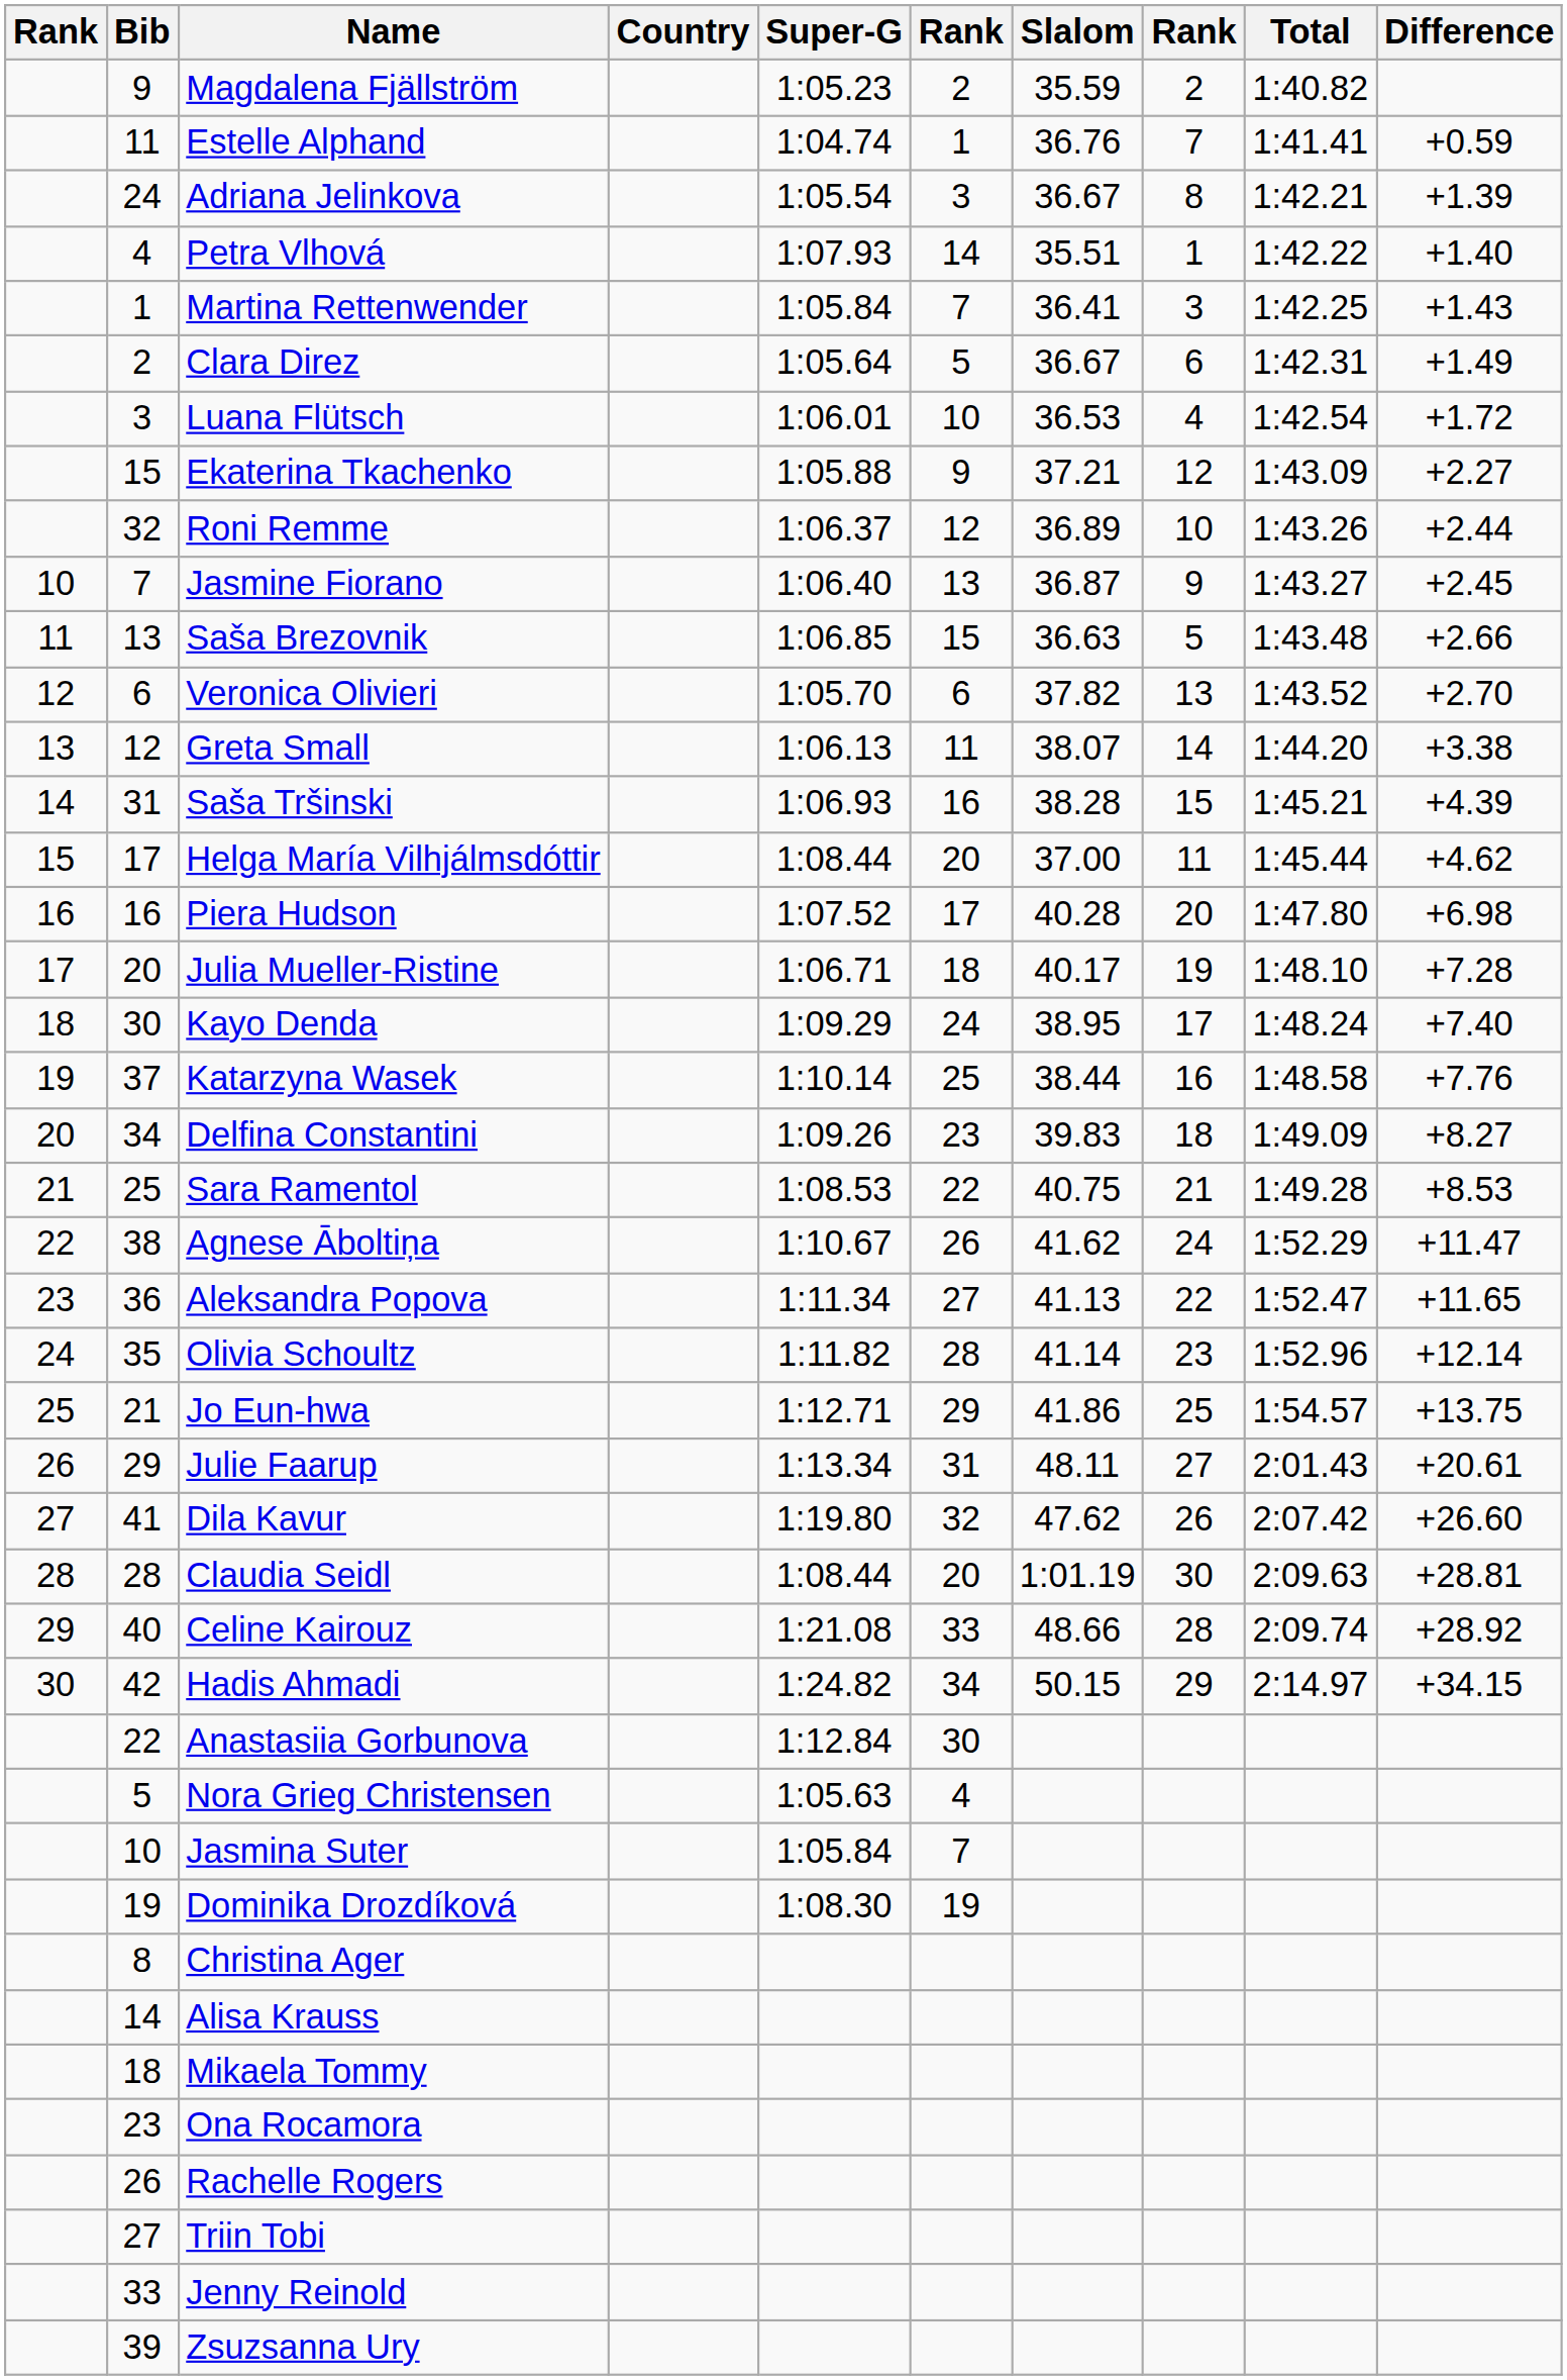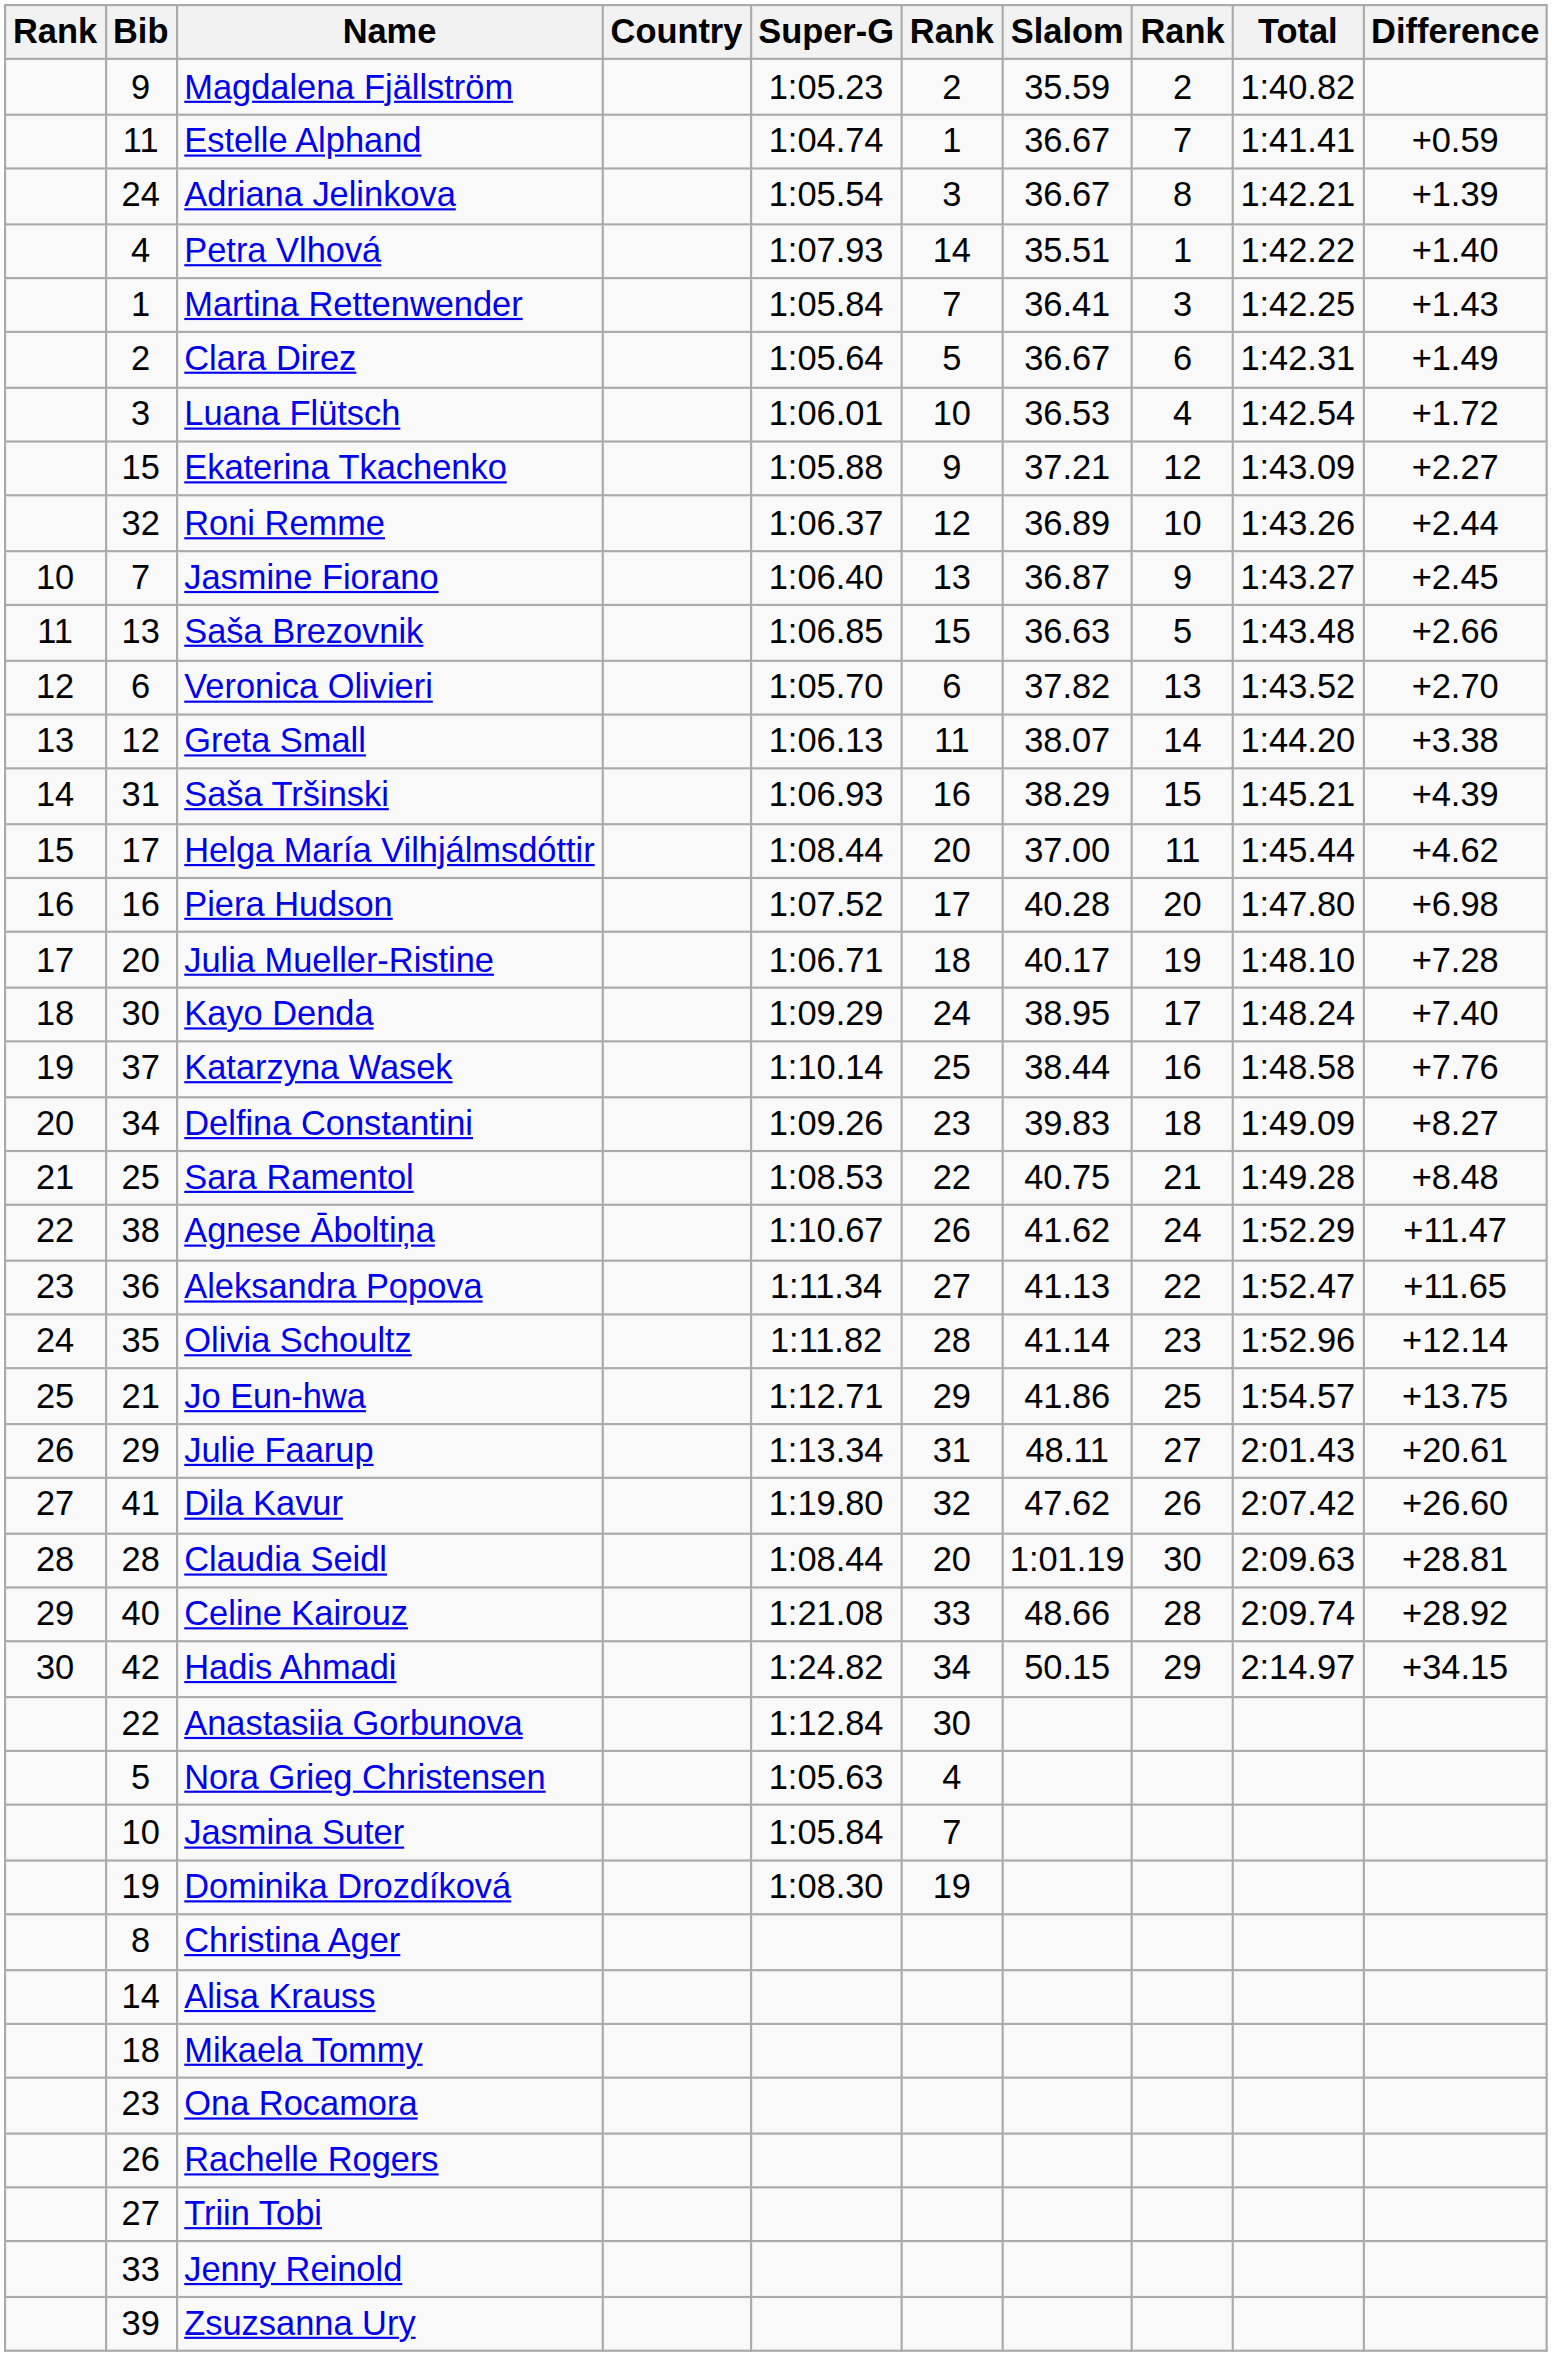 <table class="wikitable sortable" style="text-align:center">
 <tr>
 <th>Rank</th>
 <th>Bib</th>
 <th>Name</th>
 <th>Country</th>
 <th>Super-G</th>
 <th>Rank</th>
 <th>Slalom</th>
 <th>Rank</th>
 <th>Total</th>
 <th>Difference</th>
 </tr>
 <tr>
 <td></td>
 <td>9</td>
 <td align=left><a href='#'>Magdalena Fjällström</a></td>
 <td align=left></td>
 <td>1:05.23</td>
 <td>2</td>
 <td>35.59</td>
 <td>2</td>
 <td>1:40.82</td>
 <td></td>
 </tr>
 <tr>
 <td></td>
 <td>11</td>
 <td align=left><a href='#'>Estelle Alphand</a></td>
 <td align=left></td>
 <td>1:04.74</td>
 <td>1</td>
-<td>36.76</td>
+<td>36.67</td>
 <td>7</td>
 <td>1:41.41</td>
 <td>+0.59</td>
 </tr>
 <tr>
 <td></td>
 <td>24</td>
 <td align=left><a href='#'>Adriana Jelinkova</a></td>
 <td align=left></td>
 <td>1:05.54</td>
 <td>3</td>
 <td>36.67</td>
 <td>8</td>
 <td>1:42.21</td>
 <td>+1.39</td>
 </tr>
 <tr>
 <td></td>
 <td>4</td>
 <td align=left><a href='#'>Petra Vlhová</a></td>
 <td align=left></td>
 <td>1:07.93</td>
 <td>14</td>
 <td>35.51</td>
 <td>1</td>
 <td>1:42.22</td>
 <td>+1.40</td>
 </tr>
 <tr>
 <td></td>
 <td>1</td>
 <td align=left><a href='#'>Martina Rettenwender</a></td>
 <td align=left></td>
 <td>1:05.84</td>
 <td>7</td>
 <td>36.41</td>
 <td>3</td>
 <td>1:42.25</td>
 <td>+1.43</td>
 </tr>
 <tr>
 <td></td>
 <td>2</td>
 <td align=left><a href='#'>Clara Direz</a></td>
 <td align=left></td>
 <td>1:05.64</td>
 <td>5</td>
 <td>36.67</td>
 <td>6</td>
 <td>1:42.31</td>
 <td>+1.49</td>
 </tr>
 <tr>
 <td></td>
 <td>3</td>
 <td align=left><a href='#'>Luana Flütsch</a></td>
 <td align=left></td>
 <td>1:06.01</td>
 <td>10</td>
 <td>36.53</td>
 <td>4</td>
 <td>1:42.54</td>
 <td>+1.72</td>
 </tr>
 <tr>
 <td></td>
 <td>15</td>
 <td align=left><a href='#'>Ekaterina Tkachenko</a></td>
 <td align=left></td>
 <td>1:05.88</td>
 <td>9</td>
 <td>37.21</td>
 <td>12</td>
 <td>1:43.09</td>
 <td>+2.27</td>
 </tr>
 <tr>
 <td></td>
 <td>32</td>
 <td align=left><a href='#'>Roni Remme</a></td>
 <td align=left></td>
 <td>1:06.37</td>
 <td>12</td>
 <td>36.89</td>
 <td>10</td>
 <td>1:43.26</td>
 <td>+2.44</td>
 </tr>
 <tr>
 <td>10</td>
 <td>7</td>
 <td align=left><a href='#'>Jasmine Fiorano</a></td>
 <td align=left></td>
 <td>1:06.40</td>
 <td>13</td>
 <td>36.87</td>
 <td>9</td>
 <td>1:43.27</td>
 <td>+2.45</td>
 </tr>
 <tr>
 <td>11</td>
 <td>13</td>
 <td align=left><a href='#'>Saša Brezovnik</a></td>
 <td align=left></td>
 <td>1:06.85</td>
 <td>15</td>
 <td>36.63</td>
 <td>5</td>
 <td>1:43.48</td>
 <td>+2.66</td>
 </tr>
 <tr>
 <td>12</td>
 <td>6</td>
 <td align=left><a href='#'>Veronica Olivieri</a></td>
 <td align=left></td>
 <td>1:05.70</td>
 <td>6</td>
 <td>37.82</td>
 <td>13</td>
 <td>1:43.52</td>
 <td>+2.70</td>
 </tr>
 <tr>
 <td>13</td>
 <td>12</td>
 <td align=left><a href='#'>Greta Small</a></td>
 <td align=left></td>
 <td>1:06.13</td>
 <td>11</td>
 <td>38.07</td>
 <td>14</td>
 <td>1:44.20</td>
 <td>+3.38</td>
 </tr>
 <tr>
 <td>14</td>
 <td>31</td>
 <td align=left><a href='#'>Saša Tršinski</a></td>
 <td align=left></td>
 <td>1:06.93</td>
 <td>16</td>
-<td>38.28</td>
+<td>38.29</td>
 <td>15</td>
 <td>1:45.21</td>
 <td>+4.39</td>
 </tr>
 <tr>
 <td>15</td>
 <td>17</td>
 <td align=left><a href='#'>Helga María Vilhjálmsdóttir</a></td>
 <td align=left></td>
 <td>1:08.44</td>
 <td>20</td>
 <td>37.00</td>
 <td>11</td>
 <td>1:45.44</td>
 <td>+4.62</td>
 </tr>
 <tr>
 <td>16</td>
 <td>16</td>
 <td align=left><a href='#'>Piera Hudson</a></td>
 <td align=left></td>
 <td>1:07.52</td>
 <td>17</td>
 <td>40.28</td>
 <td>20</td>
 <td>1:47.80</td>
 <td>+6.98</td>
 </tr>
 <tr>
 <td>17</td>
 <td>20</td>
 <td align=left><a href='#'>Julia Mueller-Ristine</a></td>
 <td align=left></td>
 <td>1:06.71</td>
 <td>18</td>
 <td>40.17</td>
 <td>19</td>
 <td>1:48.10</td>
 <td>+7.28</td>
 </tr>
 <tr>
 <td>18</td>
 <td>30</td>
 <td align=left><a href='#'>Kayo Denda</a></td>
 <td align=left></td>
 <td>1:09.29</td>
 <td>24</td>
 <td>38.95</td>
 <td>17</td>
 <td>1:48.24</td>
 <td>+7.40</td>
 </tr>
 <tr>
 <td>19</td>
 <td>37</td>
 <td align=left><a href='#'>Katarzyna Wasek</a></td>
 <td align=left></td>
 <td>1:10.14</td>
 <td>25</td>
 <td>38.44</td>
 <td>16</td>
 <td>1:48.58</td>
 <td>+7.76</td>
 </tr>
 <tr>
 <td>20</td>
 <td>34</td>
 <td align=left><a href='#'>Delfina Constantini</a></td>
 <td align=left></td>
 <td>1:09.26</td>
 <td>23</td>
 <td>39.83</td>
 <td>18</td>
 <td>1:49.09</td>
 <td>+8.27</td>
 </tr>
 <tr>
 <td>21</td>
 <td>25</td>
 <td align=left><a href='#'>Sara Ramentol</a></td>
 <td align=left></td>
 <td>1:08.53</td>
 <td>22</td>
 <td>40.75</td>
 <td>21</td>
 <td>1:49.28</td>
-<td>+8.53</td>
+<td>+8.48</td>
 </tr>
 <tr>
 <td>22</td>
 <td>38</td>
 <td align=left><a href='#'>Agnese Āboltiņa</a></td>
 <td align=left></td>
 <td>1:10.67</td>
 <td>26</td>
 <td>41.62</td>
 <td>24</td>
 <td>1:52.29</td>
 <td>+11.47</td>
 </tr>
 <tr>
 <td>23</td>
 <td>36</td>
 <td align=left><a href='#'>Aleksandra Popova</a></td>
 <td align=left></td>
 <td>1:11.34</td>
 <td>27</td>
 <td>41.13</td>
 <td>22</td>
 <td>1:52.47</td>
 <td>+11.65</td>
 </tr>
 <tr>
 <td>24</td>
 <td>35</td>
 <td align=left><a href='#'>Olivia Schoultz</a></td>
 <td align=left></td>
 <td>1:11.82</td>
 <td>28</td>
 <td>41.14</td>
 <td>23</td>
 <td>1:52.96</td>
 <td>+12.14</td>
 </tr>
 <tr>
 <td>25</td>
 <td>21</td>
 <td align=left><a href='#'>Jo Eun-hwa</a></td>
 <td align=left></td>
 <td>1:12.71</td>
 <td>29</td>
 <td>41.86</td>
 <td>25</td>
 <td>1:54.57</td>
 <td>+13.75</td>
 </tr>
 <tr>
 <td>26</td>
 <td>29</td>
 <td align=left><a href='#'>Julie Faarup</a></td>
 <td align=left></td>
 <td>1:13.34</td>
 <td>31</td>
 <td>48.11</td>
 <td>27</td>
 <td>2:01.43</td>
 <td>+20.61</td>
 </tr>
 <tr>
 <td>27</td>
 <td>41</td>
 <td align=left><a href='#'>Dila Kavur</a></td>
 <td align=left></td>
 <td>1:19.80</td>
 <td>32</td>
 <td>47.62</td>
 <td>26</td>
 <td>2:07.42</td>
 <td>+26.60</td>
 </tr>
 <tr>
 <td>28</td>
 <td>28</td>
 <td align=left><a href='#'>Claudia Seidl</a></td>
 <td align=left></td>
 <td>1:08.44</td>
 <td>20</td>
 <td>1:01.19</td>
 <td>30</td>
 <td>2:09.63</td>
 <td>+28.81</td>
 </tr>
 <tr>
 <td>29</td>
 <td>40</td>
 <td align=left><a href='#'>Celine Kairouz</a></td>
 <td align=left></td>
 <td>1:21.08</td>
 <td>33</td>
 <td>48.66</td>
 <td>28</td>
 <td>2:09.74</td>
 <td>+28.92</td>
 </tr>
 <tr>
 <td>30</td>
 <td>42</td>
 <td align=left><a href='#'>Hadis Ahmadi</a></td>
 <td align=left></td>
 <td>1:24.82</td>
 <td>34</td>
 <td>50.15</td>
 <td>29</td>
 <td>2:14.97</td>
 <td>+34.15</td>
 </tr>
 <tr>
 <td></td>
 <td>22</td>
 <td align=left><a href='#'>Anastasiia Gorbunova</a></td>
 <td align=left></td>
 <td>1:12.84</td>
 <td>30</td>
 <td></td>
 <td></td>
 <td></td>
 <td></td>
 </tr>
 <tr>
 <td></td>
 <td>5</td>
 <td align=left><a href='#'>Nora Grieg Christensen</a></td>
 <td align=left></td>
 <td>1:05.63</td>
 <td>4</td>
 <td></td>
 <td></td>
 <td></td>
 <td></td>
 </tr>
 <tr>
 <td></td>
 <td>10</td>
 <td align=left><a href='#'>Jasmina Suter</a></td>
 <td align=left></td>
 <td>1:05.84</td>
 <td>7</td>
 <td></td>
 <td></td>
 <td></td>
 <td></td>
 </tr>
 <tr>
 <td></td>
 <td>19</td>
 <td align=left><a href='#'>Dominika Drozdíková</a></td>
 <td align=left></td>
 <td>1:08.30</td>
 <td>19</td>
 <td></td>
 <td></td>
 <td></td>
 <td></td>
 </tr>
 <tr>
 <td></td>
 <td>8</td>
 <td align=left><a href='#'>Christina Ager</a></td>
 <td align=left></td>
 <td></td>
 <td></td>
 <td></td>
 <td></td>
 <td></td>
 <td></td>
 </tr>
 <tr>
 <td></td>
 <td>14</td>
 <td align=left><a href='#'>Alisa Krauss</a></td>
 <td align=left></td>
 <td></td>
 <td></td>
 <td></td>
 <td></td>
 <td></td>
 <td></td>
 </tr>
 <tr>
 <td></td>
 <td>18</td>
 <td align=left><a href='#'>Mikaela Tommy</a></td>
 <td align=left></td>
 <td></td>
 <td></td>
 <td></td>
 <td></td>
 <td></td>
 <td></td>
 </tr>
 <tr>
 <td></td>
 <td>23</td>
 <td align=left><a href='#'>Ona Rocamora</a></td>
 <td align=left></td>
 <td></td>
 <td></td>
 <td></td>
 <td></td>
 <td></td>
 <td></td>
 </tr>
 <tr>
 <td></td>
 <td>26</td>
 <td align=left><a href='#'>Rachelle Rogers</a></td>
 <td align=left></td>
 <td></td>
 <td></td>
 <td></td>
 <td></td>
 <td></td>
 <td></td>
 </tr>
 <tr>
 <td></td>
 <td>27</td>
 <td align=left><a href='#'>Triin Tobi</a></td>
 <td align=left></td>
 <td></td>
 <td></td>
 <td></td>
 <td></td>
 <td></td>
 <td></td>
 </tr>
 <tr>
 <td></td>
 <td>33</td>
 <td align=left><a href='#'>Jenny Reinold</a></td>
 <td align=left></td>
 <td></td>
 <td></td>
 <td></td>
 <td></td>
 <td></td>
 <td></td>
 </tr>
 <tr>
 <td></td>
 <td>39</td>
 <td align=left><a href='#'>Zsuzsanna Ury</a></td>
 <td align=left></td>
 <td></td>
 <td></td>
 <td></td>
 <td></td>
 <td></td>
 <td></td>
 </tr>
 </table>
